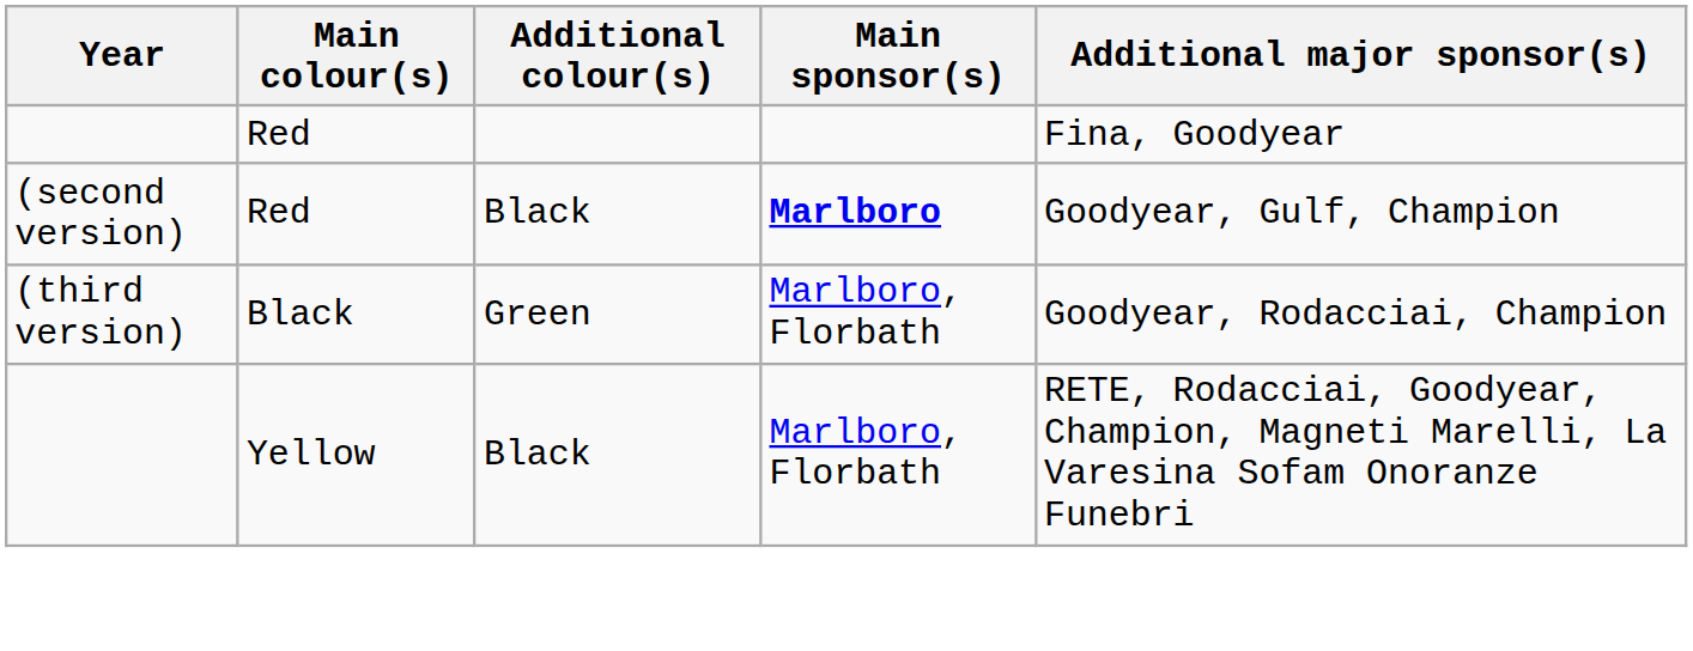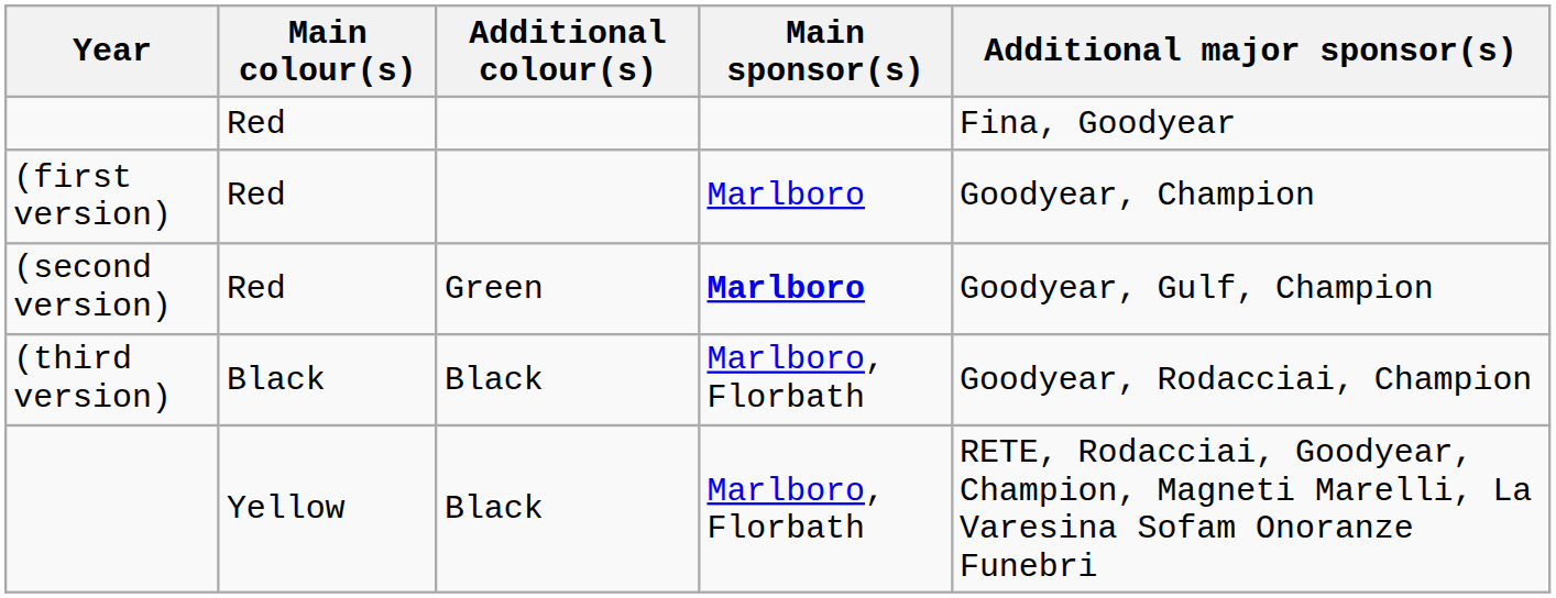 <table class="wikitable">
 <tr>
 <th>Year</th>
 <th>Main colour(s)</th>
 <th>Additional colour(s)</th>
 <th>Main sponsor(s)</th>
 <th>Additional major sponsor(s)</th>
 </tr>
 <tr>
 <td></td>
 <td>Red</td>
 <td></td>
 <td></td>
 <td>Fina, Goodyear</td>
 </tr>
 <tr>
+<td> (first version)</td>
+<td>Red</td>
+<td></td>
+<td><a href='#'>Marlboro</a></td>
+<td>Goodyear, Champion</td>
+</tr>
+<tr>
 <td> (second version)</td>
 <td>Red</td>
-<td>Black</td>
+<td>Green</td>
 <td><strong><a href='#'>Marlboro</a></strong></td>
 <td>Goodyear, Gulf, Champion</td>
 </tr>
 <tr>
 <td> (third version)</td>
 <td>Black</td>
-<td>Green</td>
+<td>Black</td>
 <td><a href='#'>Marlboro</a>, Florbath</td>
 <td>Goodyear, Rodacciai, Champion</td>
 </tr>
 <tr>
 <td></td>
 <td>Yellow</td>
 <td>Black</td>
 <td><a href='#'>Marlboro</a>, Florbath</td>
 <td>RETE, Rodacciai, Goodyear, Champion, Magneti Marelli, La Varesina Sofam Onoranze Funebri</td>
 </tr>
 </table>
